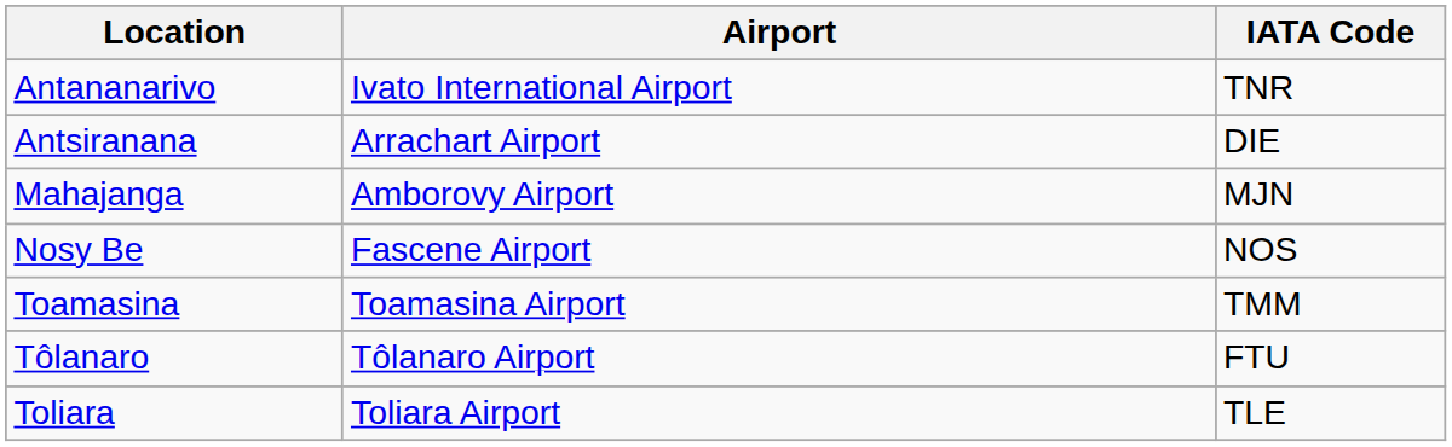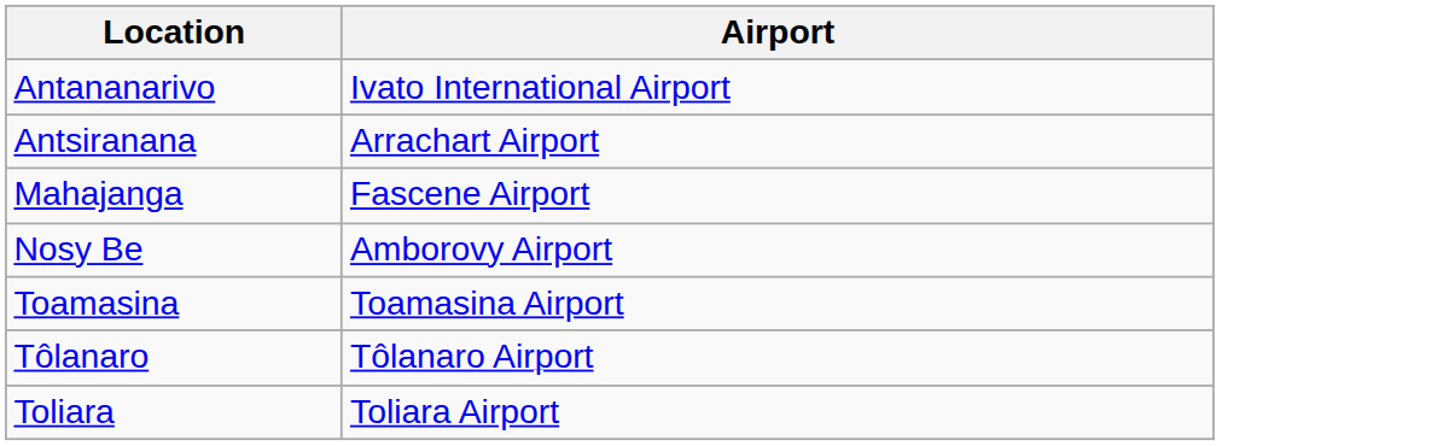 <table class="wikitable">
 <tr>
 <th scope="col" style="width:150px;"><strong>Location</strong></th>
 <th scope="col" style="width:400px;"><strong>Airport</strong></th>
-<th scope="col" style="width:100px;"><strong>IATA Code</strong></th>
 </tr>
 <tr>
 <td><a href='#'>Antananarivo</a></td>
 <td><a href='#'>Ivato International Airport</a></td>
-<td>TNR</td>
 </tr>
 <tr>
 <td><a href='#'>Antsiranana</a></td>
 <td><a href='#'>Arrachart Airport</a></td>
-<td>DIE</td>
 </tr>
 <tr>
 <td><a href='#'>Mahajanga</a></td>
-<td><a href='#'>Amborovy Airport</a></td>
-<td>MJN</td>
+<td><a href='#'>Fascene Airport</a></td>
 </tr>
 <tr>
 <td><a href='#'>Nosy Be</a></td>
-<td><a href='#'>Fascene Airport</a></td>
-<td>NOS</td>
+<td><a href='#'>Amborovy Airport</a></td>
 </tr>
 <tr>
 <td><a href='#'>Toamasina</a></td>
 <td><a href='#'>Toamasina Airport</a></td>
-<td>TMM</td>
 </tr>
 <tr>
 <td><a href='#'>Tôlanaro</a></td>
 <td><a href='#'>Tôlanaro Airport</a></td>
-<td>FTU</td>
 </tr>
 <tr>
 <td><a href='#'>Toliara</a></td>
 <td><a href='#'>Toliara Airport</a></td>
-<td>TLE</td>
 </tr>
 </table>
